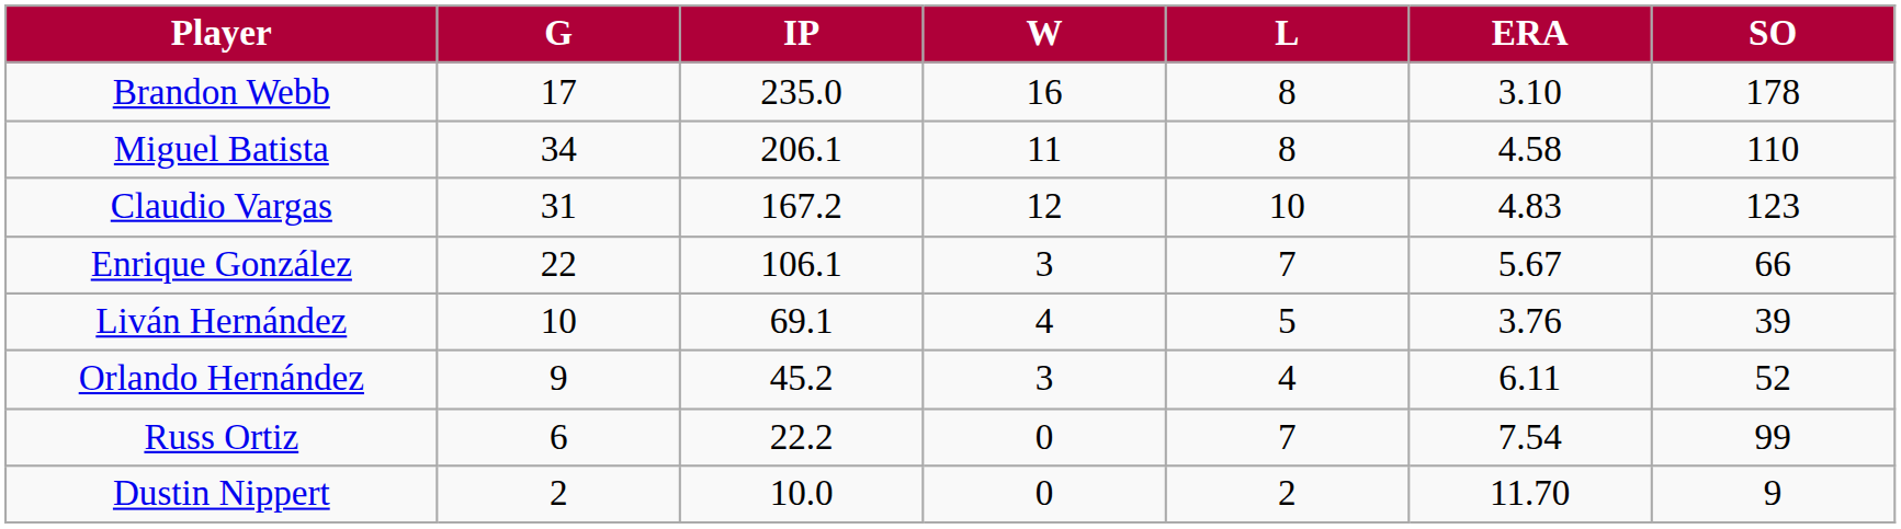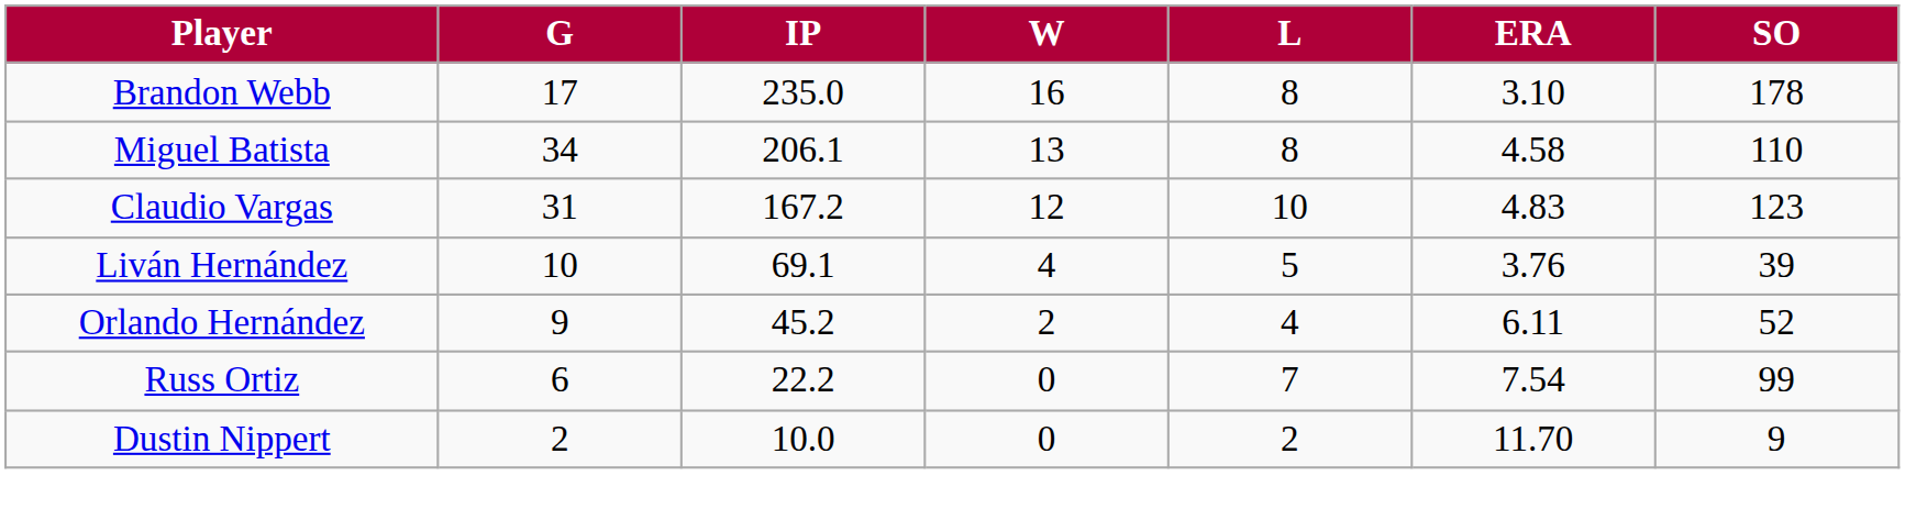 <table class="wikitable sortable">
 <tr>
 <th style="background:#af0039;color:white;" width="16%">Player</th>
 <th style="background:#af0039;color:white;" width="9%">G</th>
 <th style="background:#af0039;color:white;" width="9%">IP</th>
 <th style="background:#af0039;color:white;" width="9%">W</th>
 <th style="background:#af0039;color:white;" width="9%">L</th>
 <th style="background:#af0039;color:white;" width="9%">ERA</th>
 <th style="background:#af0039;color:white;" width="9%">SO</th>
 </tr>
 <tr align=center>
 <td><a href='#'>Brandon Webb</a></td>
 <td>17</td>
 <td>235.0</td>
 <td>16</td>
 <td>8</td>
 <td>3.10</td>
 <td>178</td>
 </tr>
 <tr align=center>
 <td><a href='#'>Miguel Batista</a></td>
 <td>34</td>
 <td>206.1</td>
-<td>11</td>
+<td>13</td>
 <td>8</td>
 <td>4.58</td>
 <td>110</td>
 </tr>
 <tr align=center>
 <td><a href='#'>Claudio Vargas</a></td>
 <td>31</td>
 <td>167.2</td>
 <td>12</td>
 <td>10</td>
 <td>4.83</td>
 <td>123</td>
 </tr>
 <tr align=center>
-<td><a href='#'>Enrique González</a></td>
-<td>22</td>
-<td>106.1</td>
-<td>3</td>
-<td>7</td>
-<td>5.67</td>
-<td>66</td>
-</tr>
-<tr align=center>
 <td><a href='#'>Liván Hernández</a></td>
 <td>10</td>
 <td>69.1</td>
 <td>4</td>
 <td>5</td>
 <td>3.76</td>
 <td>39</td>
 </tr>
 <tr align=center>
 <td><a href='#'>Orlando Hernández</a></td>
 <td>9</td>
 <td>45.2</td>
-<td>3</td>
+<td>2</td>
 <td>4</td>
 <td>6.11</td>
 <td>52</td>
 </tr>
 <tr align=center>
 <td><a href='#'>Russ Ortiz</a></td>
 <td>6</td>
 <td>22.2</td>
 <td>0</td>
 <td>7</td>
 <td>7.54</td>
 <td>99</td>
 </tr>
 <tr align=center>
 <td><a href='#'>Dustin Nippert</a></td>
 <td>2</td>
 <td>10.0</td>
 <td>0</td>
 <td>2</td>
 <td>11.70</td>
 <td>9</td>
 </tr>
 </table>
